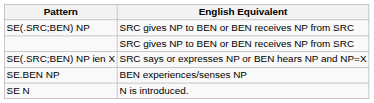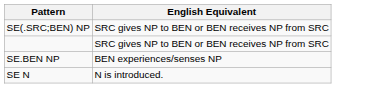 <table class="wikitable">
 <tr>
 <th>Pattern</th>
 <th>English Equivalent</th>
 </tr>
 <tr>
 <td>SE(.SRC;BEN) NP</td>
 <td>SRC gives NP to BEN or BEN receives NP from SRC</td>
 </tr>
 <tr>
 <td></td>
 <td>SRC gives NP to BEN or BEN receives NP from SRC</td>
 </tr>
 <tr>
-<td>SE(.SRC;BEN) NP ien X</td>
-<td>SRC says or expresses NP or BEN hears NP and NP=X</td>
-</tr>
-<tr>
 <td>SE.BEN NP</td>
 <td>BEN experiences/senses NP</td>
 </tr>
 <tr>
 <td>SE N</td>
 <td>N is introduced.</td>
 </tr>
 </table>
